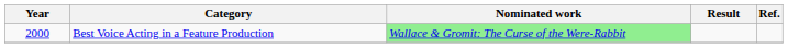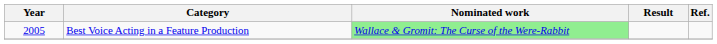 <table class=wikitable>
 <tr>
 <th scope="col" style="width:5em;">Year</th>
 <th scope="col" style="width:26em;">Category</th>
 <th scope="col" style="width:25em;">Nominated work</th>
 <th scope="col" style="width:5em;">Result</th>
 <th>Ref.</th>
 </tr>
 <tr>
-<td style="text-align:center;"><a href='#'>2000</a></td>
+<td style="text-align:center;"><a href='#'>2005</a></td>
 <td><a href='#'>Best Voice Acting in a Feature Production</a></td>
 <td style="background: lightgreen;"><em><a href='#'>Wallace & Gromit: The Curse of the Were-Rabbit</a></em></td>
 <td></td>
 <td></td>
 </tr>
 <tr>
 </tr>
 </table>
